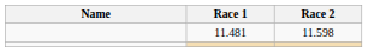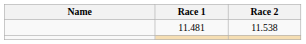 <table class="wikitable sortable" style="text-align:center;">
 <tr>
 <th style="width:15em">Name</th>
 <th style="width:7em">Race 1</th>
 <th style="width:7em">Race 2</th>
 </tr>
 <tr>
 <td align=left></td>
 <td>11.481</td>
-<td>11.598</td>
+<td>11.538</td>
 </tr>
 <tr>
 <td align=left></td>
 <td bgcolor=wheat></td>
 <td bgcolor=wheat></td>
 </tr>
 </table>
